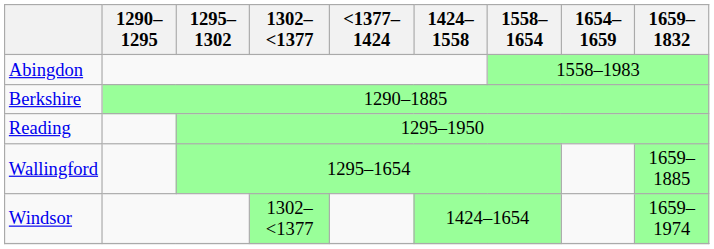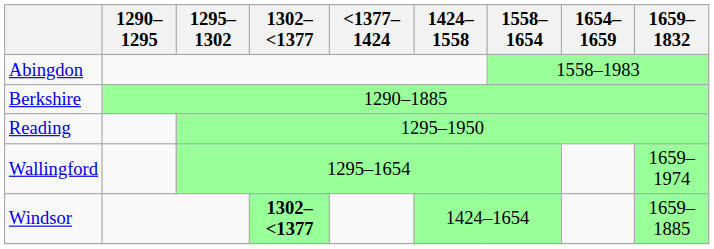 <table class="wikitable">
 <tr>
 <th> </th>
 <th>1290–1295</th>
 <th>1295–1302</th>
 <th>1302–<1377</th>
 <th><1377–1424</th>
 <th>1424–1558</th>
 <th>1558–1654</th>
 <th>1654–1659</th>
 <th>1659–1832</th>
 </tr>
 <tr>
 <td><a href='#'>Abingdon</a></td>
 <td colspan="5"> </td>
 <td colspan="3" align="center" bgcolor="#99FF99">1558–1983</td>
 </tr>
 <tr>
 <td><a href='#'>Berkshire</a></td>
 <td colspan="8" align="center" bgcolor="#99FF99">1290–1885</td>
 </tr>
 <tr>
 <td><a href='#'>Reading</a></td>
 <td colspan="1"> </td>
 <td colspan="7" align="center" bgcolor="#99FF99">1295–1950</td>
 </tr>
 <tr>
 <td><a href='#'>Wallingford</a></td>
 <td colspan="1"> </td>
 <td colspan="5" align="center" bgcolor="#99FF99">1295–1654</td>
 <td colspan="1"> </td>
-<td colspan="1" align="center" bgcolor="#99FF99">1659–1885</td>
+<td colspan="1" align="center" bgcolor="#99FF99">1659–1974</td>
 </tr>
 <tr>
 <td><a href='#'>Windsor</a></td>
 <td colspan="2"> </td>
-<td colspan="1" align="center" bgcolor="#99FF99">1302–<1377</td>
+<td colspan="1" align="center" bgcolor="#99FF99"><strong>1302–<1377</strong></td>
 <td colspan="1"> </td>
 <td colspan="2" align="center" bgcolor="#99FF99">1424–1654</td>
 <td colspan="1"> </td>
-<td colspan="1" align="center" bgcolor="#99FF99">1659–1974</td>
+<td colspan="1" align="center" bgcolor="#99FF99">1659–1885</td>
 </tr>
 <tr>
 </tr>
 </table>
